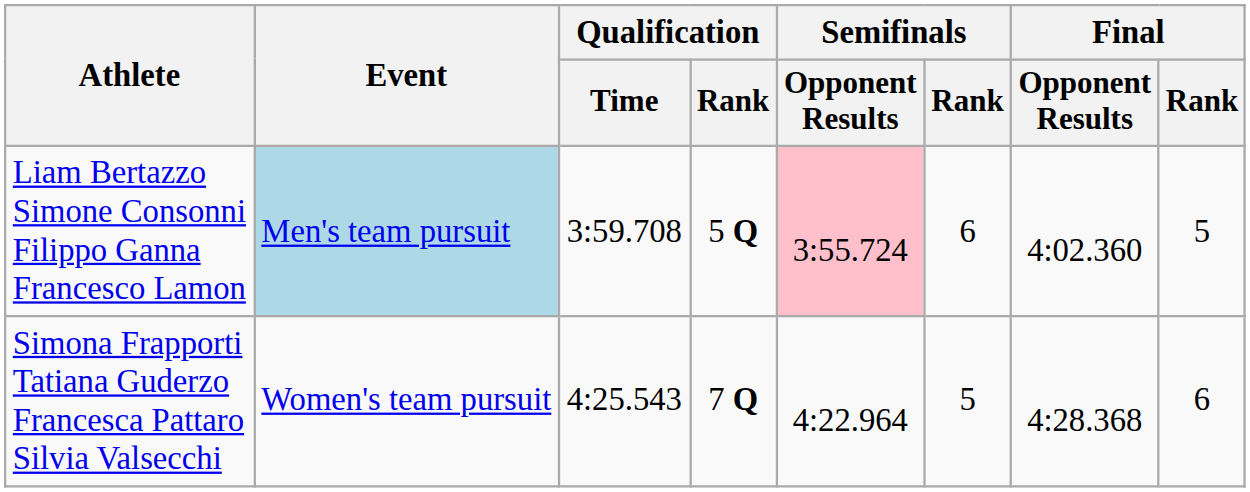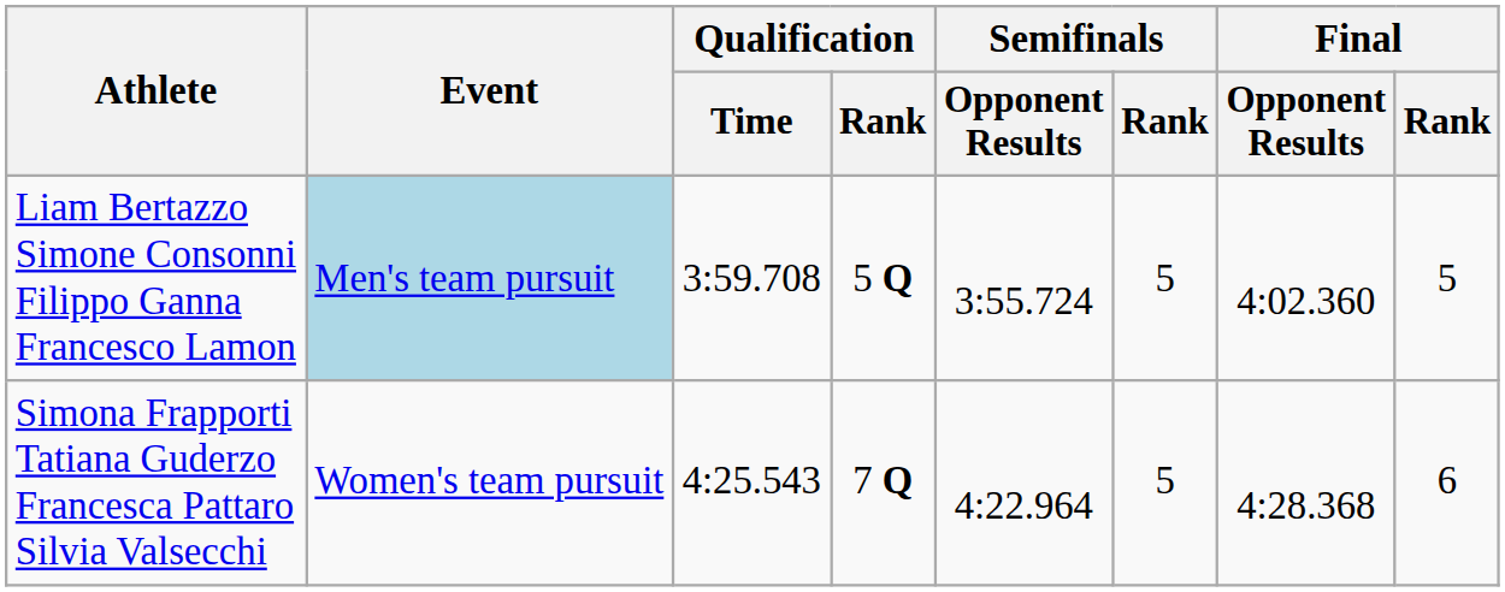 <table class="wikitable" style="font-size:90%">
 <tr>
 <th rowspan=2>Athlete</th>
 <th rowspan=2>Event</th>
 <th colspan=2>Qualification</th>
 <th colspan=2>Semifinals</th>
 <th colspan=2>Final</th>
 </tr>
 <tr style="font-size:95%">
 <th>Time</th>
 <th>Rank</th>
 <th>Opponent<br>Results</th>
 <th>Rank</th>
 <th>Opponent<br>Results</th>
 <th>Rank</th>
 </tr>
 <tr align=center>
 <td align=left><a href='#'>Liam Bertazzo</a><br><a href='#'>Simone Consonni</a><br><a href='#'>Filippo Ganna</a><br><a href='#'>Francesco Lamon</a></td>
 <td align=left style="background: lightblue;"><a href='#'>Men's team pursuit</a></td>
 <td>3:59.708</td>
 <td>5 <strong>Q</strong></td>
-<td style="background: pink;"><br>3:55.724</td>
-<td>6</td>
+<td><br>3:55.724</td>
+<td>5</td>
 <td><br>4:02.360</td>
 <td>5</td>
 </tr>
 <tr align=center>
 <td align=left><a href='#'>Simona Frapporti</a><br><a href='#'>Tatiana Guderzo</a><br><a href='#'>Francesca Pattaro</a><br><a href='#'>Silvia Valsecchi</a></td>
 <td align=left><a href='#'>Women's team pursuit</a></td>
 <td>4:25.543</td>
 <td>7 <strong>Q</strong></td>
 <td><br>4:22.964</td>
 <td>5</td>
 <td><br>4:28.368</td>
 <td>6</td>
 </tr>
 </table>
